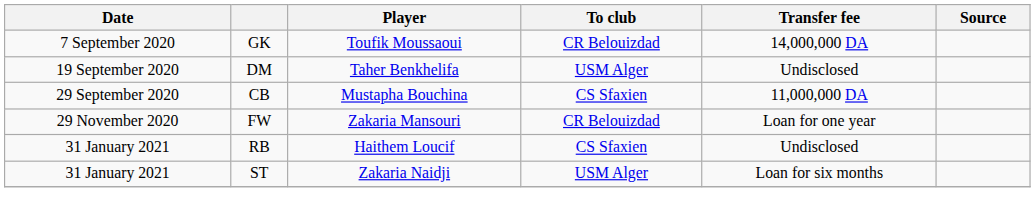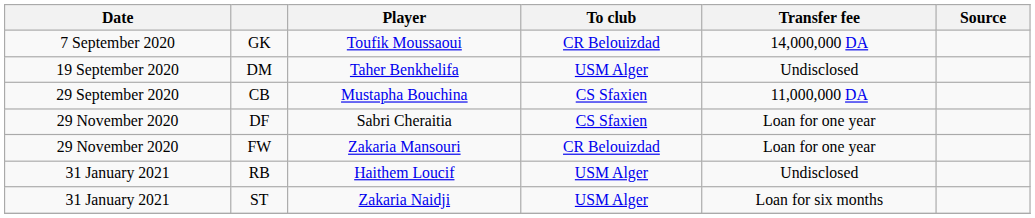 <table class="wikitable sortable" style="width:70%; text-align:center; font-size:85%; text-align:centre;">
 <tr>
 <th>Date</th>
 <th></th>
 <th>Player</th>
 <th>To club</th>
 <th>Transfer fee</th>
 <th>Source</th>
 </tr>
 <tr>
 <td>7 September 2020</td>
 <td>GK</td>
 <td> <a href='#'>Toufik Moussaoui</a></td>
 <td><a href='#'>CR Belouizdad</a></td>
 <td>14,000,000 <a href='#'>DA</a></td>
 <td></td>
 </tr>
 <tr>
 <td>19 September 2020</td>
 <td>DM</td>
 <td> <a href='#'>Taher Benkhelifa</a></td>
 <td><a href='#'>USM Alger</a></td>
 <td>Undisclosed</td>
 <td></td>
 </tr>
 <tr>
 <td>29 September 2020</td>
 <td>CB</td>
 <td> <a href='#'>Mustapha Bouchina</a></td>
 <td> <a href='#'>CS Sfaxien</a></td>
 <td>11,000,000 <a href='#'>DA</a></td>
 <td></td>
 </tr>
 <tr>
 <td>29 November 2020</td>
+<td>DF</td>
+<td> Sabri Cheraitia</td>
+<td> <a href='#'>CS Sfaxien</a></td>
+<td>Loan for one year</td>
+<td></td>
+</tr>
+<tr>
+<td>29 November 2020</td>
 <td>FW</td>
 <td> <a href='#'>Zakaria Mansouri</a></td>
 <td><a href='#'>CR Belouizdad</a></td>
 <td>Loan for one year</td>
 <td></td>
 </tr>
 <tr>
 <td>31 January 2021</td>
 <td>RB</td>
 <td> <a href='#'>Haithem Loucif</a></td>
-<td> <a href='#'>CS Sfaxien</a></td>
+<td><a href='#'>USM Alger</a></td>
 <td>Undisclosed</td>
 <td></td>
 </tr>
 <tr>
 <td>31 January 2021</td>
 <td>ST</td>
 <td> <a href='#'>Zakaria Naidji</a></td>
 <td><a href='#'>USM Alger</a></td>
 <td>Loan for six months</td>
 <td></td>
 </tr>
 <tr>
 </tr>
 </table>
